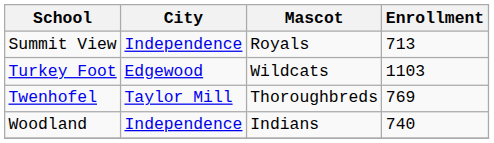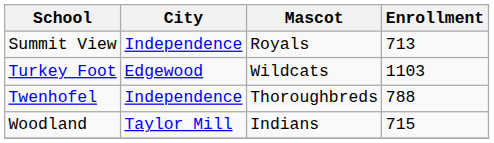 <table class="wikitable sortable">
 <tr>
 <th>School</th>
 <th>City</th>
 <th>Mascot</th>
 <th>Enrollment</th>
 </tr>
 <tr>
 <td>Summit View</td>
 <td><a href='#'>Independence</a></td>
 <td>Royals</td>
 <td>713</td>
 </tr>
 <tr>
 <td><a href='#'>Turkey Foot</a></td>
 <td><a href='#'>Edgewood</a></td>
 <td>Wildcats</td>
 <td>1103</td>
 </tr>
 <tr>
 <td><a href='#'>Twenhofel</a></td>
-<td><a href='#'>Taylor Mill</a></td>
+<td><a href='#'>Independence</a></td>
 <td>Thoroughbreds</td>
-<td>769</td>
+<td>788</td>
 </tr>
 <tr>
 <td>Woodland</td>
-<td><a href='#'>Independence</a></td>
+<td><a href='#'>Taylor Mill</a></td>
 <td>Indians</td>
-<td>740</td>
+<td>715</td>
 </tr>
 <tr>
 </tr>
 </table>
